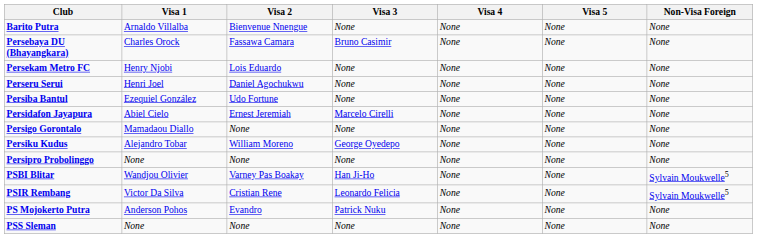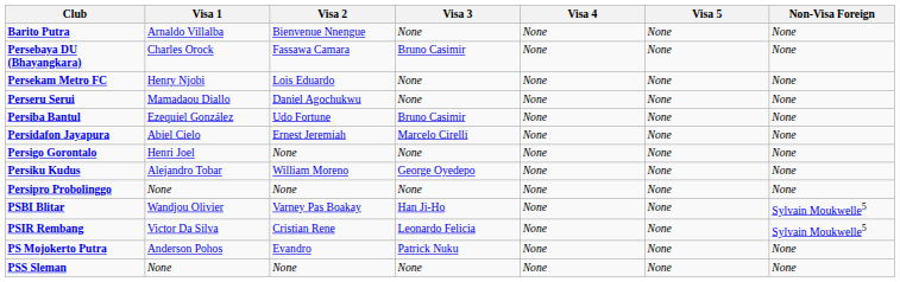 <table class="wikitable">
 <tr>
 <th style="width:190px;">Club</th>
 <th style="width:170px;">Visa 1</th>
 <th style="width:170px;">Visa 2</th>
 <th style="width:170px;">Visa 3</th>
 <th style="width:170px;">Visa 4</th>
 <th style="width:170px;">Visa 5</th>
 <th style="width:170px;">Non-Visa Foreign</th>
 </tr>
 <tr style="vertical-align:top;">
 <td><strong><a href='#'>Barito Putra</a></strong></td>
 <td> <a href='#'>Arnaldo Villalba</a></td>
 <td> <a href='#'>Bienvenue Nnengue</a></td>
 <td><em>None</em></td>
 <td><em>None</em></td>
 <td><em>None</em></td>
 <td><em>None</em></td>
 </tr>
 <tr style="vertical-align:top;">
 <td><strong><a href='#'>Persebaya DU (Bhayangkara)</a></strong></td>
 <td> <a href='#'>Charles Orock</a></td>
 <td> <a href='#'>Fassawa Camara</a></td>
 <td> <a href='#'>Bruno Casimir</a></td>
 <td><em>None</em></td>
 <td><em>None</em></td>
 <td><em>None</em></td>
 </tr>
 <tr style="vertical-align:top;">
 <td><strong><a href='#'>Persekam Metro FC</a></strong></td>
 <td> <a href='#'>Henry Njobi</a></td>
 <td> <a href='#'>Lois Eduardo</a></td>
 <td><em>None</em></td>
 <td><em>None</em></td>
 <td><em>None</em></td>
 <td><em>None</em></td>
 </tr>
 <tr style="vertical-align:top;">
 <td><strong><a href='#'>Perseru Serui</a></strong></td>
-<td> <a href='#'>Henri Joel</a></td>
+<td> <a href='#'>Mamadaou Diallo</a></td>
 <td> <a href='#'>Daniel Agochukwu</a></td>
 <td><em>None</em></td>
 <td><em>None</em></td>
 <td><em>None</em></td>
 <td><em>None</em></td>
 </tr>
 <tr style="vertical-align:top;">
 <td><strong><a href='#'>Persiba Bantul</a></strong></td>
 <td> <a href='#'>Ezequiel González</a></td>
 <td> <a href='#'>Udo Fortune</a></td>
-<td><em>None</em></td>
+<td> <a href='#'>Bruno Casimir</a></td>
 <td><em>None</em></td>
 <td><em>None</em></td>
 <td><em>None</em></td>
 </tr>
 <tr style="vertical-align:top;">
 <td><strong><a href='#'>Persidafon Jayapura</a></strong></td>
 <td> <a href='#'>Abiel Cielo</a></td>
 <td> <a href='#'>Ernest Jeremiah</a></td>
 <td> <a href='#'>Marcelo Cirelli</a></td>
 <td><em>None</em></td>
 <td><em>None</em></td>
 <td><em>None</em></td>
 </tr>
 <tr style="vertical-align:top;">
 <td><strong><a href='#'>Persigo Gorontalo</a></strong></td>
-<td> <a href='#'>Mamadaou Diallo</a></td>
+<td> <a href='#'>Henri Joel</a></td>
 <td><em>None</em></td>
 <td><em>None</em></td>
 <td><em>None</em></td>
 <td><em>None</em></td>
 <td><em>None</em></td>
 </tr>
 <tr style="vertical-align:top;">
 <td><strong><a href='#'>Persiku Kudus</a></strong></td>
 <td> <a href='#'>Alejandro Tobar</a></td>
 <td> <a href='#'>William Moreno</a></td>
 <td> <a href='#'>George Oyedepo</a></td>
 <td><em>None</em></td>
 <td><em>None</em></td>
 <td><em>None</em></td>
 </tr>
 <tr style="vertical-align:top;">
 <td><strong><a href='#'>Persipro Probolinggo</a></strong></td>
 <td><em>None</em></td>
 <td><em>None</em></td>
 <td><em>None</em></td>
 <td><em>None</em></td>
 <td><em>None</em></td>
 <td><em>None</em></td>
 </tr>
 <tr style="vertical-align:top;">
 <td><strong><a href='#'>PSBI Blitar</a></strong></td>
 <td> <a href='#'>Wandjou Olivier</a></td>
 <td> <a href='#'>Varney Pas Boakay</a></td>
 <td> <a href='#'>Han Ji-Ho</a></td>
 <td><em>None</em></td>
 <td><em>None</em></td>
 <td> <a href='#'>Sylvain Moukwelle</a><sup>5</sup></td>
 </tr>
 <tr style="vertical-align:top;">
 <td><strong><a href='#'>PSIR Rembang</a></strong></td>
 <td> <a href='#'>Victor Da Silva</a></td>
 <td> <a href='#'>Cristian Rene</a></td>
 <td> <a href='#'>Leonardo Felicia</a></td>
 <td><em>None</em></td>
 <td><em>None</em></td>
 <td> <a href='#'>Sylvain Moukwelle</a><sup>5</sup></td>
 </tr>
 <tr style="vertical-align:top;">
 <td><strong><a href='#'>PS Mojokerto Putra</a></strong></td>
 <td> <a href='#'>Anderson Pohos</a></td>
 <td> <a href='#'>Evandro</a></td>
 <td> <a href='#'>Patrick Nuku</a></td>
 <td><em>None</em></td>
 <td><em>None</em></td>
 <td><em>None</em></td>
 </tr>
 <tr style="vertical-align:top;">
 <td><strong><a href='#'>PSS Sleman</a></strong></td>
 <td><em>None</em></td>
 <td><em>None</em></td>
 <td><em>None</em></td>
 <td><em>None</em></td>
 <td><em>None</em></td>
 <td><em>None</em></td>
 </tr>
 </table>
